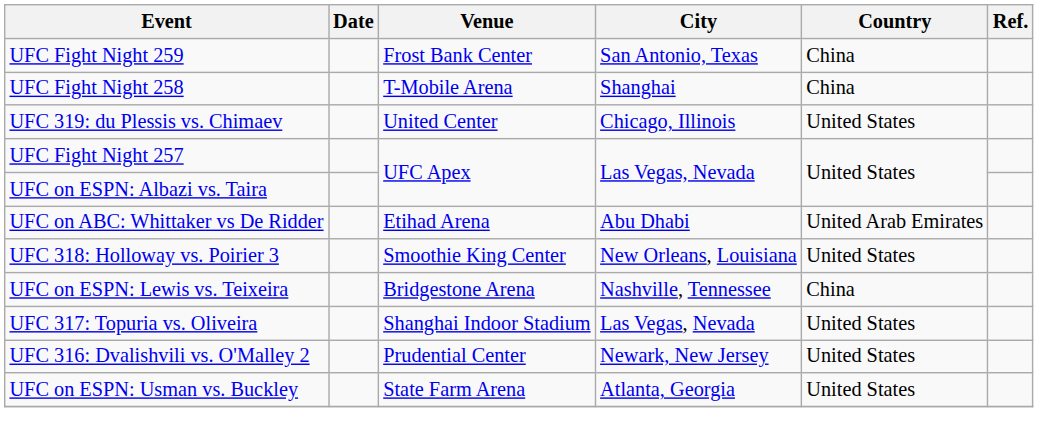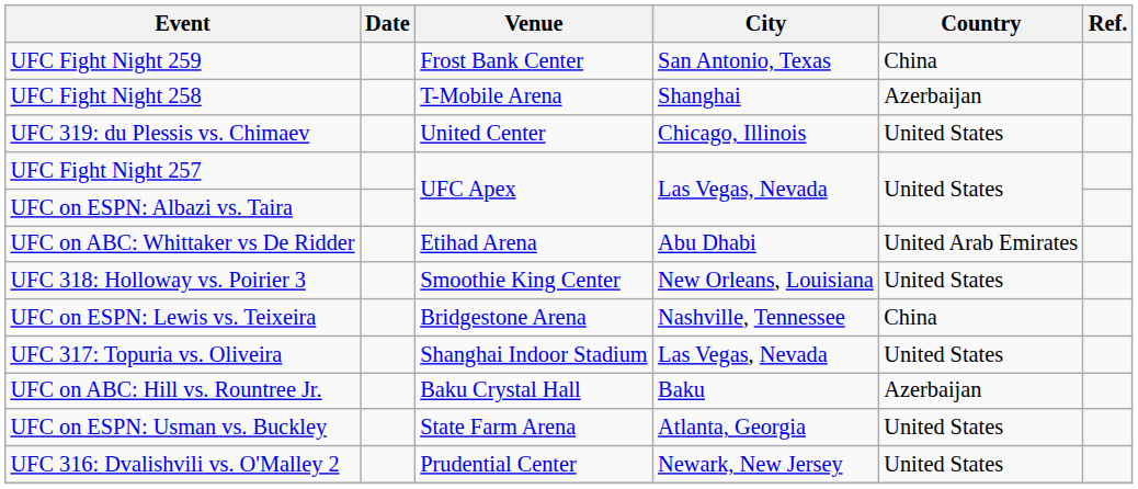 <table id="Scheduled events" class="sortable wikitable succession-box" style="font-size:90%; ">
 <tr>
 <th scope="col">Event</th>
 <th scope="col">Date</th>
 <th scope="col">Venue</th>
 <th scope="col">City</th>
 <th scope="col">Country</th>
 <th scope="col">Ref.</th>
 </tr>
 <tr>
 <td><a href='#'>UFC Fight Night 259</a></td>
 <td></td>
 <td><a href='#'>Frost Bank Center</a></td>
 <td><a href='#'>San Antonio, Texas</a></td>
 <td>China</td>
 <td></td>
 </tr>
 <tr>
 <td><a href='#'>UFC Fight Night 258</a></td>
 <td></td>
 <td><a href='#'>T-Mobile Arena</a></td>
 <td><a href='#'>Shanghai</a></td>
-<td>China</td>
+<td>Azerbaijan</td>
 <td></td>
 </tr>
 <tr>
 <td><a href='#'>UFC 319: du Plessis vs. Chimaev</a></td>
 <td></td>
 <td><a href='#'>United Center</a></td>
 <td><a href='#'>Chicago, Illinois</a></td>
 <td>United States</td>
 <td></td>
 </tr>
 <tr>
 <td><a href='#'>UFC Fight Night 257</a></td>
 <td></td>
 <td rowspan=2><a href='#'>UFC Apex</a></td>
 <td rowspan=2><a href='#'>Las Vegas, Nevada</a></td>
 <td rowspan=2>United States</td>
 <td></td>
 </tr>
 <tr>
 <td><a href='#'>UFC on ESPN: Albazi vs. Taira</a></td>
 <td></td>
 <td></td>
 </tr>
 <tr>
 <td><a href='#'>UFC on ABC: Whittaker vs De Ridder</a></td>
 <td></td>
 <td><a href='#'>Etihad Arena</a></td>
 <td><a href='#'>Abu Dhabi</a></td>
 <td>United Arab Emirates</td>
 <td></td>
 </tr>
 <tr>
 <td><a href='#'>UFC 318: Holloway vs. Poirier 3</a></td>
 <td></td>
 <td><a href='#'>Smoothie King Center</a></td>
 <td><a href='#'>New Orleans</a>, <a href='#'>Louisiana</a></td>
 <td>United States</td>
 <td></td>
 </tr>
 <tr>
 <td><a href='#'>UFC on ESPN: Lewis vs. Teixeira</a></td>
 <td></td>
 <td><a href='#'>Bridgestone Arena</a></td>
 <td><a href='#'>Nashville</a>, <a href='#'>Tennessee</a></td>
 <td>China</td>
 <td></td>
 </tr>
 <tr>
 <td><a href='#'>UFC 317: Topuria vs. Oliveira</a></td>
 <td></td>
 <td><a href='#'>Shanghai Indoor Stadium</a></td>
 <td><a href='#'>Las Vegas</a>, <a href='#'>Nevada</a></td>
 <td>United States</td>
 <td></td>
 </tr>
 <tr>
-<td><a href='#'>UFC 316: Dvalishvili vs. O'Malley 2</a></td>
+<td><a href='#'>UFC on ABC: Hill vs. Rountree Jr.</a></td>
 <td></td>
-<td><a href='#'>Prudential Center</a></td>
-<td><a href='#'>Newark, New Jersey</a></td>
-<td>United States</td>
+<td><a href='#'>Baku Crystal Hall</a></td>
+<td><a href='#'>Baku</a></td>
+<td>Azerbaijan</td>
 <td></td>
 </tr>
 <tr>
 <td><a href='#'>UFC on ESPN: Usman vs. Buckley</a></td>
 <td></td>
 <td><a href='#'>State Farm Arena</a></td>
 <td><a href='#'>Atlanta, Georgia</a></td>
 <td>United States</td>
 <td></td>
 </tr>
 <tr>
+<td><a href='#'>UFC 316: Dvalishvili vs. O'Malley 2</a></td>
+<td></td>
+<td><a href='#'>Prudential Center</a></td>
+<td><a href='#'>Newark, New Jersey</a></td>
+<td>United States</td>
+<td></td>
+</tr>
+<tr>
 </tr>
 </table>
